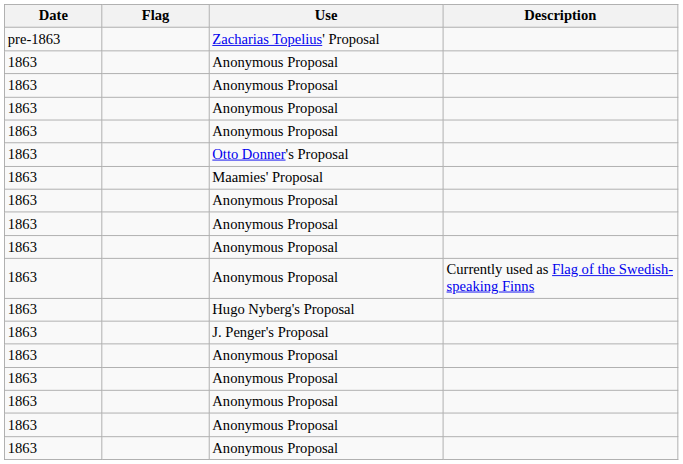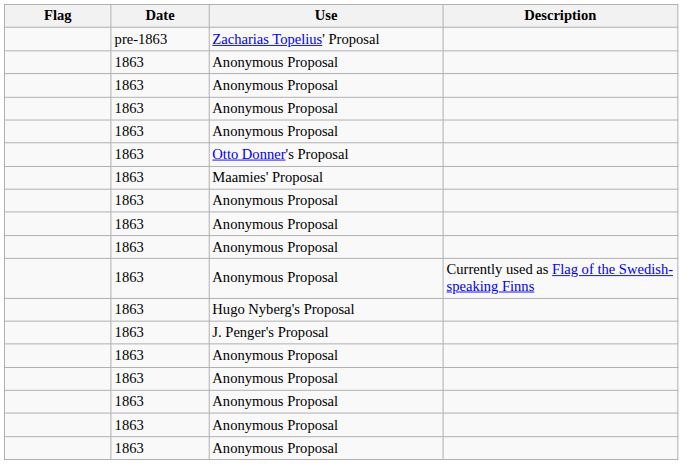 <table class="wikitable">
 <tr>
+<th style="width:110px;">Flag</th>
 <th style="width:100px;">Date</th>
-<th style="width:110px;">Flag</th>
 <th style="width:250px;">Use</th>
 <th style="width:250px;">Description</th>
 </tr>
 <tr>
+<td></td>
 <td>pre-1863</td>
-<td></td>
 <td><a href='#'>Zacharias Topelius</a>' Proposal</td>
 <td></td>
 </tr>
 <tr>
+<td></td>
 <td>1863</td>
-<td></td>
 <td>Anonymous Proposal</td>
 <td></td>
 </tr>
 <tr>
+<td></td>
 <td>1863</td>
-<td></td>
 <td>Anonymous Proposal</td>
 <td></td>
 </tr>
 <tr>
+<td></td>
 <td>1863</td>
-<td></td>
 <td>Anonymous Proposal</td>
 <td></td>
 </tr>
 <tr>
+<td></td>
 <td>1863</td>
-<td></td>
 <td>Anonymous Proposal</td>
 <td></td>
 </tr>
 <tr>
+<td></td>
 <td>1863</td>
-<td></td>
 <td><a href='#'>Otto Donner</a>'s Proposal</td>
 <td></td>
 </tr>
 <tr>
+<td></td>
 <td>1863</td>
-<td></td>
 <td>Maamies' Proposal</td>
 <td></td>
 </tr>
 <tr>
+<td></td>
 <td>1863</td>
-<td></td>
 <td>Anonymous Proposal</td>
 <td></td>
 </tr>
 <tr>
+<td></td>
 <td>1863</td>
-<td></td>
 <td>Anonymous Proposal</td>
 <td></td>
 </tr>
 <tr>
+<td></td>
 <td>1863</td>
-<td></td>
 <td>Anonymous Proposal</td>
 <td></td>
 </tr>
 <tr>
+<td></td>
 <td>1863</td>
-<td></td>
 <td>Anonymous Proposal</td>
 <td>Currently used as <a href='#'>Flag of the Swedish-speaking Finns</a></td>
 </tr>
 <tr>
+<td></td>
 <td>1863</td>
-<td></td>
 <td>Hugo Nyberg's Proposal</td>
 <td></td>
 </tr>
 <tr>
+<td></td>
 <td>1863</td>
-<td></td>
 <td>J. Penger's Proposal</td>
 <td></td>
 </tr>
 <tr>
+<td></td>
 <td>1863</td>
-<td></td>
 <td>Anonymous Proposal</td>
 <td></td>
 </tr>
 <tr>
+<td></td>
 <td>1863</td>
-<td></td>
 <td>Anonymous Proposal</td>
 <td></td>
 </tr>
 <tr>
+<td></td>
 <td>1863</td>
-<td></td>
 <td>Anonymous Proposal</td>
 <td></td>
 </tr>
 <tr>
+<td></td>
 <td>1863</td>
-<td></td>
 <td>Anonymous Proposal</td>
 <td></td>
 </tr>
 <tr>
+<td></td>
 <td>1863</td>
-<td></td>
 <td>Anonymous Proposal</td>
 <td></td>
 </tr>
 </table>
